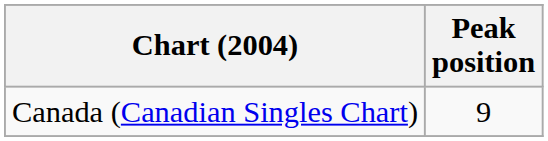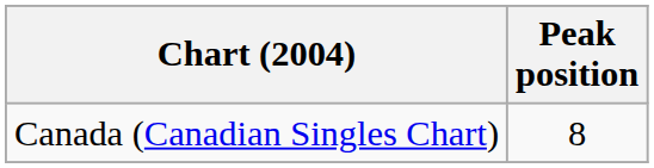 <table class="wikitable">
 <tr>
 <th>Chart (2004)</th>
 <th>Peak<br>position</th>
 </tr>
 <tr>
 <td>Canada (<a href='#'>Canadian Singles Chart</a>)</td>
-<td align="center">9</td>
+<td align="center">8</td>
 </tr>
 </table>
